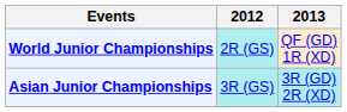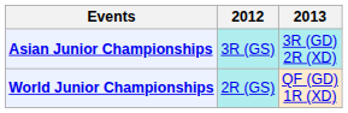 <table class="wikitable" style="font-size: 90%; text-align:center">
 <tr>
 <th>Events</th>
 <th>2012</th>
 <th>2013</th>
 </tr>
 <tr>
+<td bgcolor="#ECF2FF"; align="left"><strong><a href='#'>Asian Junior Championships</a></strong></td>
+<td bgcolor=AFEEEE><a href='#'>3R (GS)</a></td>
+<td bgcolor=AFEEEE><a href='#'>3R (GD)</a><br><a href='#'>2R (XD)</a></td>
+</tr>
+<tr>
 <td bgcolor="#ECF2FF"; align="left"><strong><a href='#'>World Junior Championships</a></strong></td>
 <td bgcolor=AFEEEE><a href='#'>2R (GS)</a></td>
 <td bgcolor=FFEBCD><a href='#'>QF (GD)</a><br><a href='#'>1R (XD)</a></td>
 </tr>
-<tr>
-<td bgcolor="#ECF2FF"; align="left"><strong><a href='#'>Asian Junior Championships</a></strong></td>
-<td bgcolor=AFEEEE><a href='#'>3R (GS)</a></td>
-<td bgcolor=AFEEEE><a href='#'>3R (GD)</a><br><a href='#'>2R (XD)</a></td>
-</tr>
 </table>
